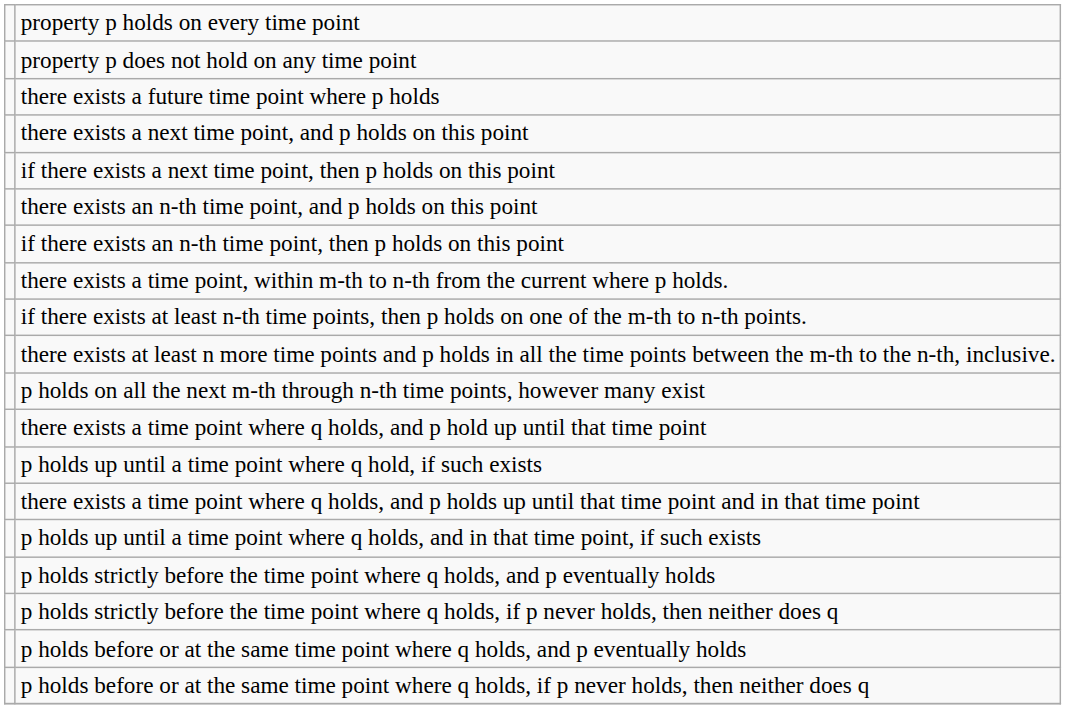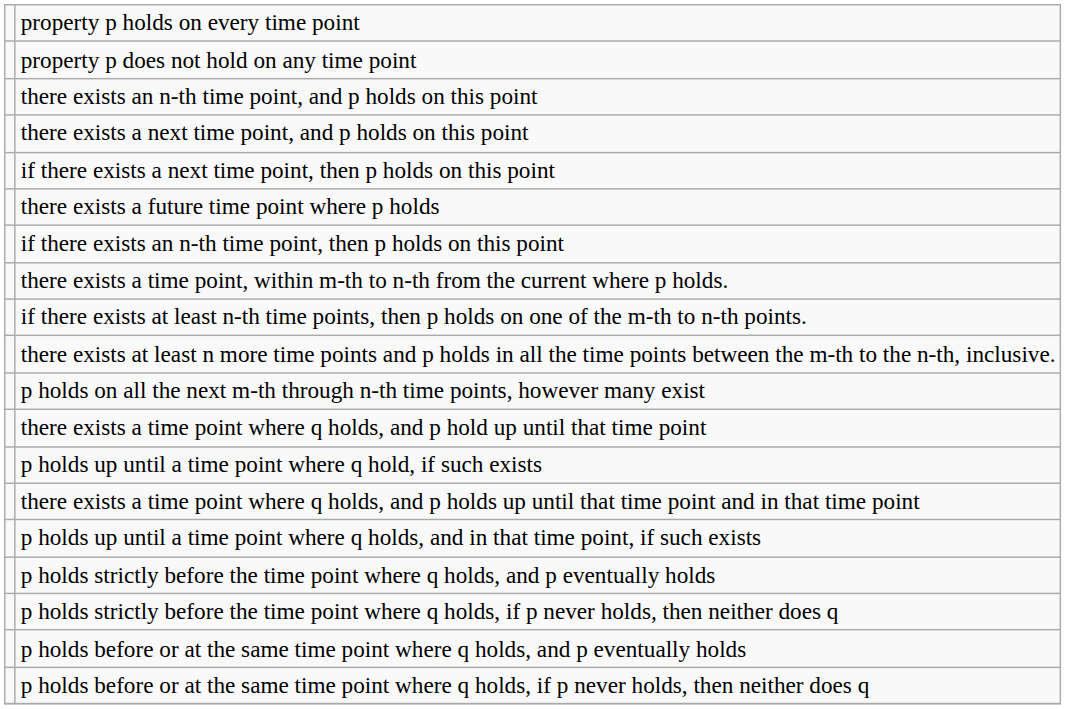 <table class="wikitable">
 <tr>
 <td></td>
 <td>property p holds on every time point</td>
 </tr>
 <tr>
 <td></td>
 <td>property p does not hold on any time point</td>
 </tr>
 <tr>
 <td></td>
-<td>there exists a future time point where p holds</td>
+<td>there exists an n-th time point, and p holds on this point</td>
 </tr>
 <tr>
 <td></td>
 <td>there exists a next time point, and p holds on this point</td>
 </tr>
 <tr>
 <td></td>
 <td>if there exists a next time point, then p holds on this point</td>
 </tr>
 <tr>
 <td></td>
-<td>there exists an n-th time point, and p holds on this point</td>
+<td>there exists a future time point where p holds</td>
 </tr>
 <tr>
 <td></td>
 <td>if there exists an n-th time point, then p holds on this point</td>
 </tr>
 <tr>
 <td></td>
 <td>there exists a time point, within m-th to n-th from the current where p holds.</td>
 </tr>
 <tr>
 <td></td>
 <td>if there exists at least n-th time points, then p holds on one of the m-th to n-th points.</td>
 </tr>
 <tr>
 <td></td>
 <td>there exists at least n more time points and p holds in all the time points between the m-th to the n-th, inclusive.</td>
 </tr>
 <tr>
 <td></td>
 <td>p holds on all the next m-th through n-th time points, however many exist</td>
 </tr>
 <tr>
 <td></td>
 <td>there exists a time point where q holds, and p hold up until that time point</td>
 </tr>
 <tr>
 <td></td>
 <td>p holds up until a time point where q hold, if such exists</td>
 </tr>
 <tr>
 <td></td>
 <td>there exists a time point where q holds, and p holds up until that time point and in that time point</td>
 </tr>
 <tr>
 <td></td>
 <td>p holds up until a time point where q holds, and in that time point, if such exists</td>
 </tr>
 <tr>
 <td></td>
 <td>p holds strictly before the time point where q holds, and p eventually holds</td>
 </tr>
 <tr>
 <td></td>
 <td>p holds strictly before the time point where q holds, if p never holds, then neither does q</td>
 </tr>
 <tr>
 <td></td>
 <td>p holds before or at the same time point where q holds, and p eventually holds</td>
 </tr>
 <tr>
 <td></td>
 <td>p holds before or at the same time point where q holds, if p never holds, then neither does q</td>
 </tr>
 <tr>
 </tr>
 </table>
